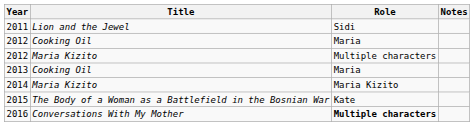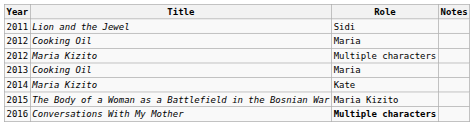 <table class="wikitable">
 <tr>
 <th>Year</th>
 <th>Title</th>
 <th>Role</th>
 <th>Notes</th>
 </tr>
 <tr>
 <td>2011</td>
 <td><em>Lion and the  Jewel</em></td>
 <td>Sidi</td>
 <td></td>
 </tr>
 <tr>
 <td>2012</td>
 <td><em>Cooking Oil</em></td>
 <td>Maria</td>
 <td></td>
 </tr>
 <tr>
 <td>2012</td>
 <td><em>Maria Kizito</em></td>
 <td>Multiple  characters</td>
 <td> </td>
 </tr>
 <tr>
 <td>2013</td>
 <td><em>Cooking Oil</em></td>
 <td>Maria</td>
 <td></td>
 </tr>
 <tr>
 <td>2014</td>
 <td><em>Maria Kizito</em></td>
-<td>Maria Kizito</td>
+<td>Kate</td>
 <td></td>
 </tr>
 <tr>
 <td>2015</td>
 <td><em>The Body of a  Woman as a Battlefield in the Bosnian War</em></td>
-<td>Kate</td>
+<td>Maria Kizito</td>
 <td></td>
 </tr>
 <tr>
 <td>2016</td>
 <td><em>Conversations With My Mother</em></td>
 <td><strong>Multiple characters</strong></td>
 <td></td>
 </tr>
 </table>
